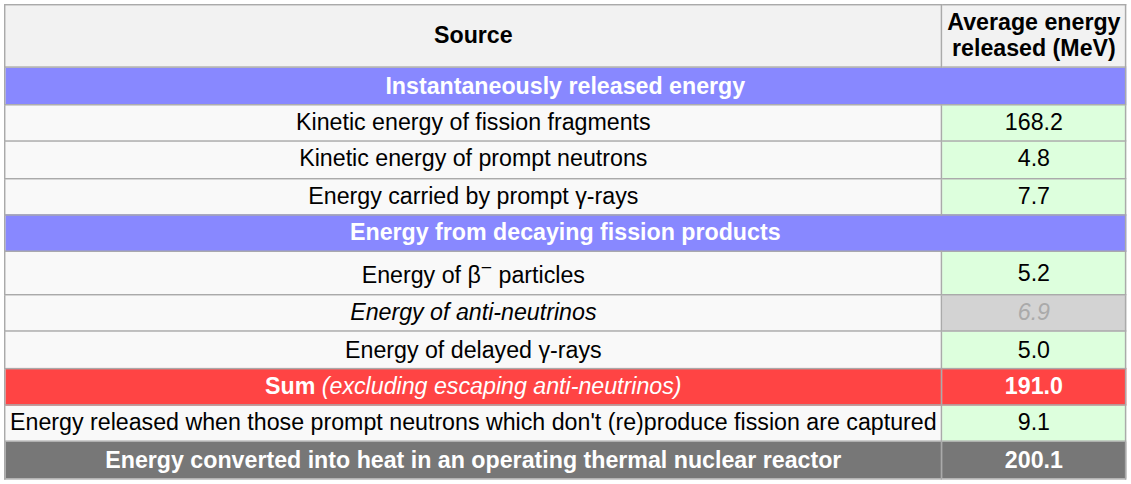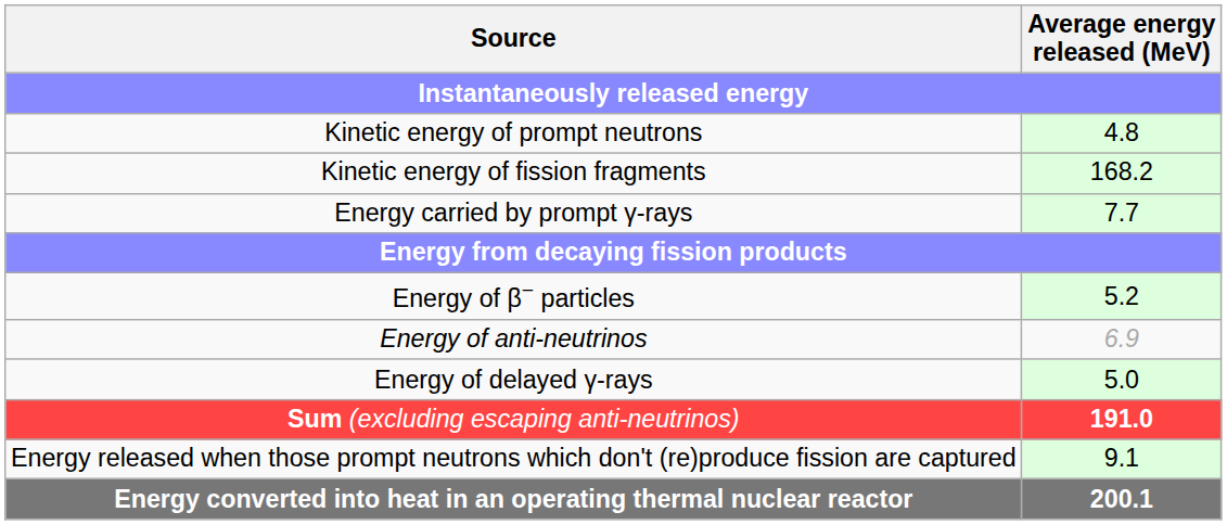 <table class="wikitable" style="text-align:center">
 <tr>
 <th>Source</th>
 <th>Average energy<br>released (MeV)</th>
 </tr>
 <tr>
 <td colspan="2" style="background:#88F; color:#FFF;"><strong>Instantaneously released energy</strong></td>
 </tr>
 <tr>
+<td>Kinetic energy of prompt neutrons</td>
+<td style="background:#DFD;" style="text-align:center">4.8</td>
+</tr>
+<tr>
 <td>Kinetic energy of fission fragments</td>
 <td style="background:#DFD;" style="text-align:center">168.2</td>
-</tr>
-<tr>
-<td>Kinetic energy of prompt neutrons</td>
-<td style="background:#DFD;" style="text-align:center">4.8</td>
 </tr>
 <tr>
 <td>Energy carried by prompt γ-rays</td>
 <td style="background:#DFD;" style="text-align:center">7.7</td>
 </tr>
 <tr>
 <td colspan="2" style="background:#88F; color:#FFF;"><strong>Energy from decaying fission products</strong></td>
 </tr>
 <tr>
 <td>Energy of β<sup>−</sup> particles</td>
 <td style="background:#DFD;" style="text-align:center">5.2</td>
 </tr>
 <tr>
 <td><em>Energy of anti-neutrinos</em></td>
-<td style="background: lightgrey; color:#AAA;" style="text-align:center"><em>6.9</em></td>
+<td style="color:#AAA;" style="text-align:center"><em>6.9</em></td>
 </tr>
 <tr>
 <td>Energy of delayed γ-rays</td>
 <td style="background:#DFD;" style="text-align:center">5.0</td>
 </tr>
 <tr>
 <td style="background:#F44;color:#FFF;"><strong>Sum</strong> <em>(excluding escaping anti-neutrinos)</em></td>
 <td style="background:#F44;color:#FFF;" style="text-align:center"><strong>191.0</strong></td>
 </tr>
 <tr>
 <td>Energy released when those prompt neutrons which don't (re)produce fission are captured</td>
 <td style="background:#DFD;" style="text-align:center">9.1</td>
 </tr>
 <tr>
 <td style="background:#777;color:#FFF;"><strong>Energy converted into heat in an operating thermal nuclear reactor</strong></td>
 <td style="background:#777;color:#FFF;" style="text-align:center"><strong>200.1</strong></td>
 </tr>
 </table>
